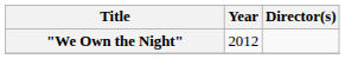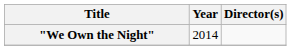 <table class="wikitable plainrowheaders" style="text-align:center;">
 <tr>
 <th scope="col" style="width:14em;">Title</th>
 <th scope="col">Year</th>
 <th scope="col">Director(s)</th>
 </tr>
 <tr>
 <th scope="row">"We Own the Night"</th>
-<td style="text-align:center;">2012</td>
+<td style="text-align:center;">2014</td>
 <td></td>
 </tr>
 <tr>
 </tr>
 </table>
